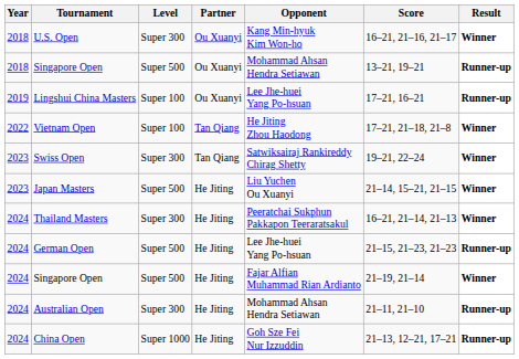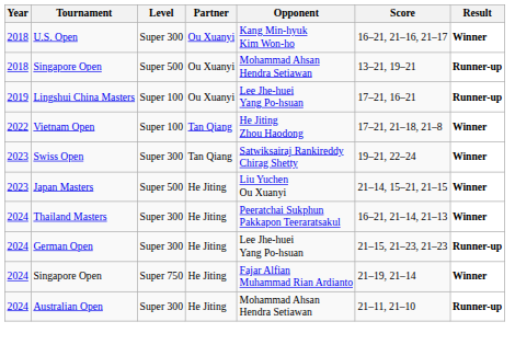 <table class="sortable wikitable" style="font-size: 90%;">
 <tr>
 <th>Year</th>
 <th>Tournament</th>
 <th>Level</th>
 <th>Partner</th>
 <th>Opponent</th>
 <th>Score</th>
 <th>Result</th>
 </tr>
 <tr>
 <td align="center"><a href='#'>2018</a></td>
 <td align="left"><a href='#'>U.S. Open</a></td>
 <td align="left">Super 300</td>
 <td align="left"> <a href='#'>Ou Xuanyi</a></td>
 <td align="left"> <a href='#'>Kang Min-hyuk</a><br> <a href='#'>Kim Won-ho</a></td>
 <td align="left">16–21, 21–16, 21–17</td>
 <td style="text-align:left; background:white"> <strong>Winner</strong></td>
 </tr>
 <tr>
 <td align="center"><a href='#'>2018</a></td>
 <td align="left"><a href='#'>Singapore Open</a></td>
 <td align="left">Super 500</td>
 <td align="left"> Ou Xuanyi</td>
 <td align="left"> <a href='#'>Mohammad Ahsan</a><br> <a href='#'>Hendra Setiawan</a></td>
 <td align="left">13–21, 19–21</td>
 <td style="text-align:left; background:white"> <strong>Runner-up</strong></td>
 </tr>
 <tr>
 <td align="center"><a href='#'>2019</a></td>
 <td align="left"><a href='#'>Lingshui China Masters</a></td>
 <td align="left">Super 100</td>
 <td align="left"> Ou Xuanyi</td>
 <td align="left"> <a href='#'>Lee Jhe-huei</a><br> <a href='#'>Yang Po-hsuan</a></td>
 <td align="left">17–21, 16–21</td>
 <td style="text-align:left; background:white"> <strong>Runner-up</strong></td>
 </tr>
 <tr>
 <td align="center"><a href='#'>2022</a></td>
 <td align="left"><a href='#'>Vietnam Open</a></td>
 <td align="left">Super 100</td>
 <td align="left"> <a href='#'>Tan Qiang</a></td>
 <td align="left"> <a href='#'>He Jiting</a><br> <a href='#'>Zhou Haodong</a></td>
 <td align="left">17–21, 21–18, 21–8</td>
 <td style="text-align:left; background:white"> <strong>Winner</strong></td>
 </tr>
 <tr>
 <td align="center"><a href='#'>2023</a></td>
 <td align="left"><a href='#'>Swiss Open</a></td>
 <td align="left">Super 300</td>
 <td align="left"> Tan Qiang</td>
 <td align="left"> <a href='#'>Satwiksairaj Rankireddy</a><br> <a href='#'>Chirag Shetty</a></td>
 <td align="left">19–21, 22–24</td>
 <td style="text-align:left; background:white"> <strong>Winner</strong></td>
 </tr>
 <tr>
 <td align="center"><a href='#'>2023</a></td>
 <td align="left"><a href='#'>Japan Masters</a></td>
 <td align="left">Super 500</td>
 <td align="left"> He Jiting</td>
 <td align="left"> <a href='#'>Liu Yuchen</a><br> Ou Xuanyi</td>
 <td align="left">21–14, 15–21, 21–15</td>
 <td style="text-align:left; background:white"> <strong>Winner</strong></td>
 </tr>
 <tr>
 <td align="center"><a href='#'>2024</a></td>
 <td align="left"><a href='#'>Thailand Masters</a></td>
 <td align="left">Super 300</td>
 <td align="left"> He Jiting</td>
 <td align="left"> <a href='#'>Peeratchai Sukphun</a><br> <a href='#'>Pakkapon Teeraratsakul</a></td>
 <td align="left">16–21, 21–14, 21–13</td>
 <td style="text-align:left; background:white"> <strong>Winner</strong></td>
 </tr>
 <tr>
 <td align="center"><a href='#'>2024</a></td>
 <td align="left"><a href='#'>German Open</a></td>
-<td align="left">Super 500</td>
+<td align="left">Super 300</td>
 <td align="left"> He Jiting</td>
 <td align="left"> Lee Jhe-huei<br> Yang Po-hsuan</td>
 <td align="left">21–15, 21–23, 21–23</td>
 <td style="text-align:left; background:white"> <strong>Runner-up</strong></td>
 </tr>
 <tr>
 <td align="center"><a href='#'>2024</a></td>
 <td align="left">Singapore Open</td>
-<td align="left">Super 500</td>
+<td align="left">Super 750</td>
 <td align="left"> He Jiting</td>
 <td align="left"> <a href='#'>Fajar Alfian</a><br> <a href='#'>Muhammad Rian Ardianto</a></td>
 <td align="left">21–19, 21–14</td>
 <td style="text-align:left; background:white"> <strong>Winner</strong></td>
 </tr>
 <tr>
 <td align="center"><a href='#'>2024</a></td>
 <td align="left"><a href='#'>Australian Open</a></td>
 <td align="left">Super 300</td>
 <td align="left"> He Jiting</td>
 <td align="left"> Mohammad Ahsan<br> Hendra Setiawan</td>
 <td align="left">21–11, 21–10</td>
 <td style="text-align:left; background:white"> <strong>Runner-up</strong></td>
 </tr>
-<tr>
-<td align="center"><a href='#'>2024</a></td>
-<td align="left"><a href='#'>China Open</a></td>
-<td align="left">Super 1000</td>
-<td align="left"> He Jiting</td>
-<td align="left"> <a href='#'>Goh Sze Fei</a><br> <a href='#'>Nur Izzuddin</a></td>
-<td align="left">21–13, 12–21, 17–21</td>
-<td style="text-align:left; background:white"> <strong>Runner-up</strong></td>
-</tr>
 </table>
